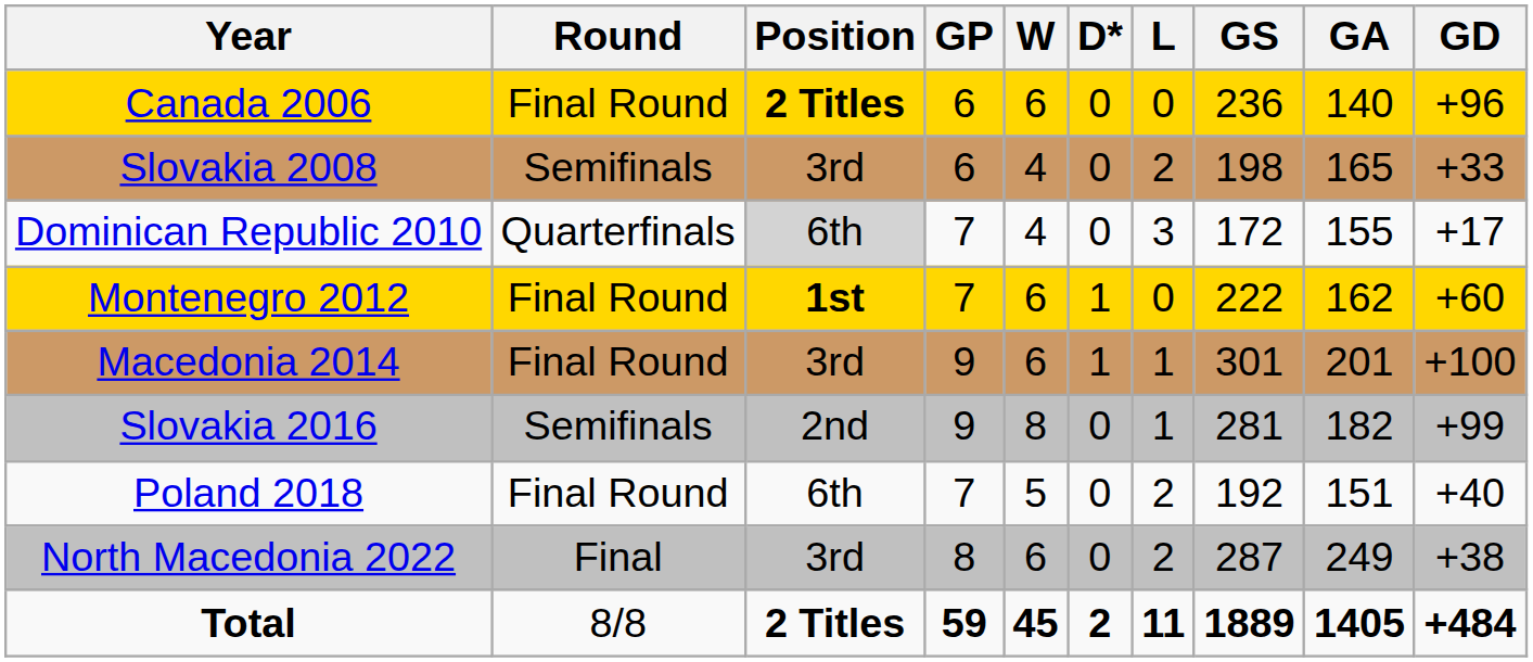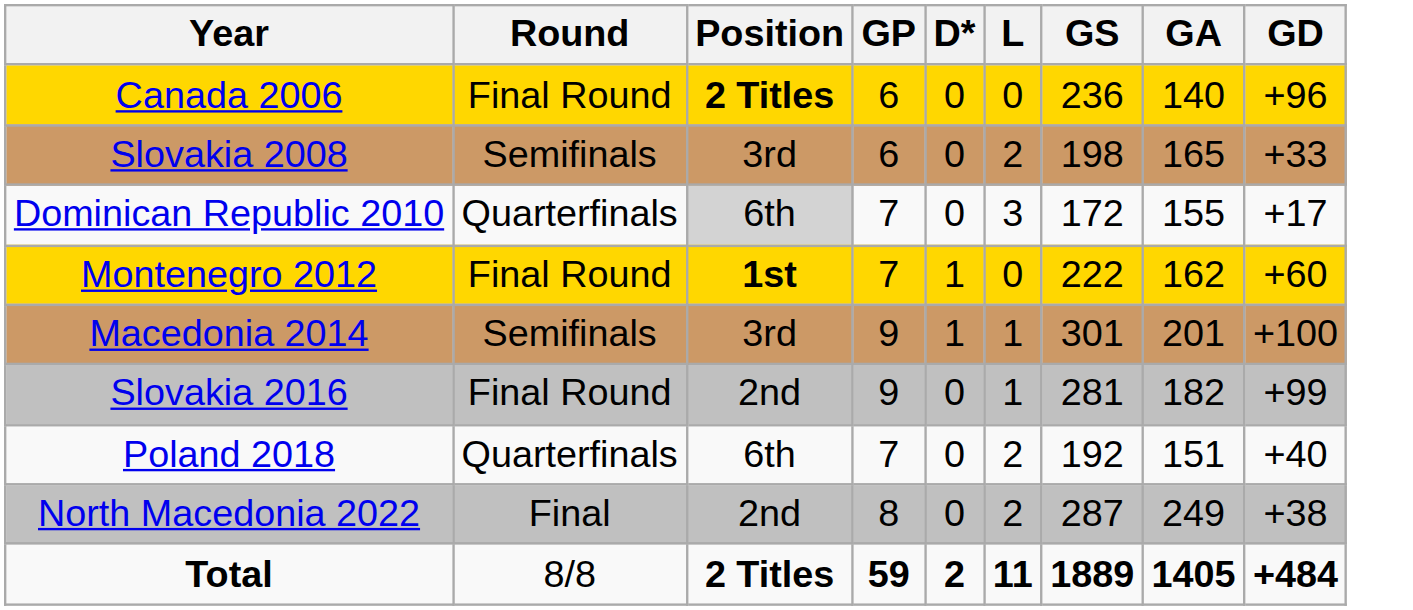 <table class="wikitable" style="text-align: center;">
 <tr>
 <th>Year</th>
 <th>Round</th>
 <th>Position</th>
 <th>GP</th>
-<th>W</th>
 <th>D*</th>
 <th>L</th>
 <th>GS</th>
 <th>GA</th>
 <th>GD</th>
 </tr>
 <tr bgcolor=gold>
 <td><a href='#'>Canada 2006</a></td>
 <td>Final Round</td>
 <td><strong>2 Titles</strong></td>
-<td>6</td>
 <td>6</td>
 <td>0</td>
 <td>0</td>
 <td>236</td>
 <td>140</td>
 <td>+96</td>
 </tr>
 <tr bgcolor=#cc9966>
 <td><a href='#'>Slovakia 2008</a></td>
 <td>Semifinals</td>
 <td>3rd</td>
 <td>6</td>
-<td>4</td>
 <td>0</td>
 <td>2</td>
 <td>198</td>
 <td>165</td>
 <td>+33</td>
 </tr>
 <tr>
 <td><a href='#'>Dominican Republic 2010</a></td>
 <td>Quarterfinals</td>
 <td style="background: lightgrey;">6th</td>
 <td>7</td>
-<td>4</td>
 <td>0</td>
 <td>3</td>
 <td>172</td>
 <td>155</td>
 <td>+17</td>
 </tr>
 <tr bgcolor=gold>
 <td><a href='#'>Montenegro 2012</a></td>
 <td>Final Round</td>
 <td><strong>1st</strong></td>
 <td>7</td>
-<td>6</td>
 <td>1</td>
 <td>0</td>
 <td>222</td>
 <td>162</td>
 <td>+60</td>
 </tr>
 <tr bgcolor=#cc9966>
 <td><a href='#'>Macedonia 2014</a></td>
-<td>Final Round</td>
+<td>Semifinals</td>
 <td>3rd</td>
 <td>9</td>
-<td>6</td>
 <td>1</td>
 <td>1</td>
 <td>301</td>
 <td>201</td>
 <td>+100</td>
 </tr>
 <tr bgcolor=silver>
 <td><a href='#'>Slovakia 2016</a></td>
-<td>Semifinals</td>
+<td>Final Round</td>
 <td>2nd</td>
 <td>9</td>
-<td>8</td>
 <td>0</td>
 <td>1</td>
 <td>281</td>
 <td>182</td>
 <td>+99</td>
 </tr>
 <tr>
 <td><a href='#'>Poland 2018</a></td>
-<td>Final Round</td>
+<td>Quarterfinals</td>
 <td>6th</td>
 <td>7</td>
-<td>5</td>
 <td>0</td>
 <td>2</td>
 <td>192</td>
 <td>151</td>
 <td>+40</td>
 </tr>
 <tr bgcolor=silver>
 <td><a href='#'>North Macedonia 2022</a></td>
 <td>Final</td>
-<td>3rd</td>
+<td>2nd</td>
 <td>8</td>
-<td>6</td>
 <td>0</td>
 <td>2</td>
 <td>287</td>
 <td>249</td>
 <td>+38</td>
 </tr>
 <tr>
 <td><strong>Total</strong></td>
 <td>8/8</td>
 <td><strong>2 Titles</strong></td>
 <td><strong>59</strong></td>
-<td><strong>45</strong></td>
 <td><strong>2</strong></td>
 <td><strong>11</strong></td>
 <td><strong>1889</strong></td>
 <td><strong>1405</strong></td>
 <td><strong>+484</strong></td>
 </tr>
 </table>
